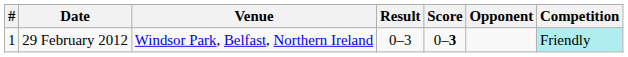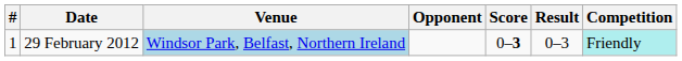 <table class="wikitable">
 <tr>
 <th>#</th>
 <th>Date</th>
 <th>Venue</th>
+<th>Opponent</th>
+<th>Score</th>
 <th>Result</th>
-<th>Score</th>
-<th>Opponent</th>
 <th>Competition</th>
 </tr>
 <tr>
 <td>1</td>
 <td>29 February 2012</td>
-<td><a href='#'>Windsor Park</a>, <a href='#'>Belfast</a>, <a href='#'>Northern Ireland</a></td>
+<td style="background: lightblue;"><a href='#'>Windsor Park</a>, <a href='#'>Belfast</a>, <a href='#'>Northern Ireland</a></td>
+<td></td>
+<td align=center>0–<strong>3</strong></td>
 <td align=center>0–3</td>
-<td align=center>0–<strong>3</strong></td>
-<td></td>
 <td style="background: paleturquoise;">Friendly</td>
 </tr>
 </table>
